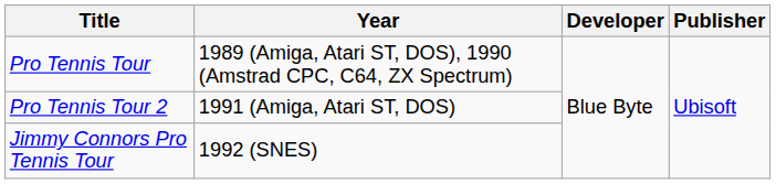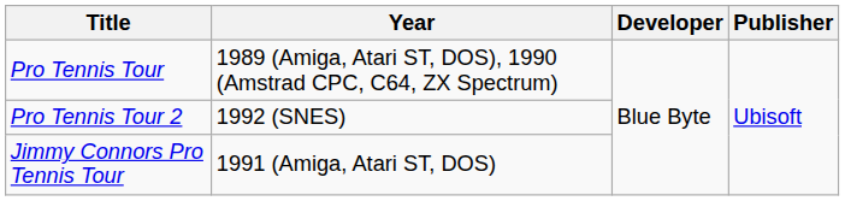 <table class="wikitable">
 <tr>
 <th>Title</th>
 <th>Year</th>
 <th>Developer</th>
 <th>Publisher</th>
 </tr>
 <tr>
 <td><em><a href='#'>Pro Tennis Tour</a></em></td>
 <td>1989 (Amiga, Atari ST, DOS), 1990 (Amstrad CPC, C64, ZX Spectrum)</td>
 <td rowspan="3">Blue Byte</td>
 <td rowspan="3"><a href='#'>Ubisoft</a></td>
 </tr>
 <tr>
 <td><em><a href='#'>Pro Tennis Tour 2</a></em></td>
-<td>1991 (Amiga, Atari ST, DOS)</td>
+<td>1992 (SNES)</td>
 </tr>
 <tr>
 <td><em><a href='#'>Jimmy Connors Pro Tennis Tour</a></em></td>
-<td>1992 (SNES)</td>
+<td>1991 (Amiga, Atari ST, DOS)</td>
 </tr>
 </table>
